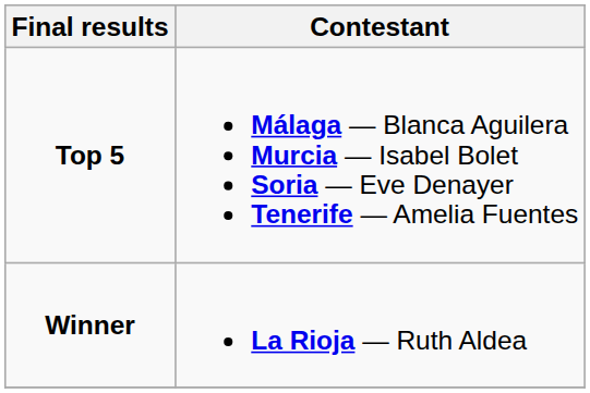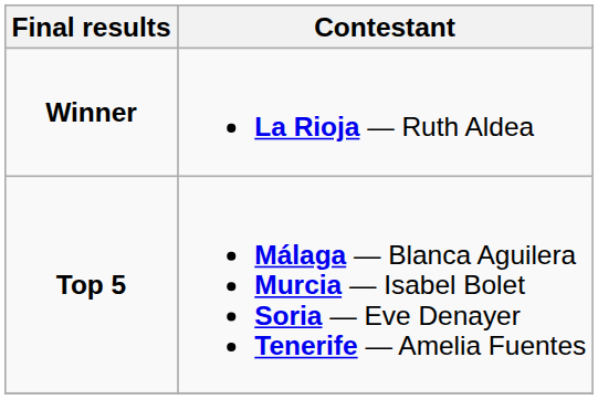 <table class="wikitable sortable" style="font-size: 95%;">
 <tr>
 <th>Final results</th>
 <th>Contestant</th>
 </tr>
 <tr>
+<td style="text-align:center;"><strong>Winner</strong></td>
+<td><br><ul><li> <strong><a href='#'>La Rioja</a></strong> — Ruth Aldea</li></ul></td>
+</tr>
+<tr>
 <td style="text-align:center;"><strong>Top 5</strong></td>
 <td><br><ul><li> <strong><a href='#'>Málaga</a></strong> — Blanca Aguilera</li><li> <strong><a href='#'>Murcia</a></strong> — Isabel Bolet</li><li> <strong><a href='#'>Soria</a></strong> — Eve Denayer</li><li> <strong><a href='#'>Tenerife</a></strong> — Amelia Fuentes</li></ul></td>
 </tr>
 <tr>
-<td style="text-align:center;"><strong>Winner</strong></td>
-<td><br><ul><li> <strong><a href='#'>La Rioja</a></strong> — Ruth Aldea</li></ul></td>
-</tr>
-<tr>
 </tr>
 </table>
